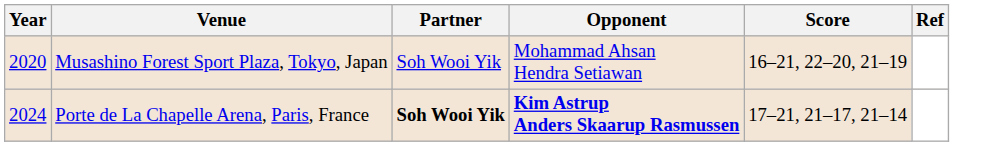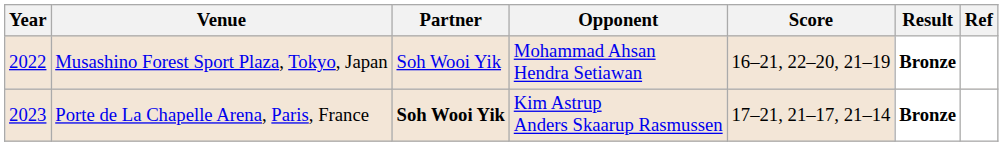 <table class="sortable wikitable" style="font-size: 90%;">
 <tr>
 <th>Year</th>
 <th>Venue</th>
 <th>Partner</th>
 <th>Opponent</th>
 <th>Score</th>
+<th>Result</th>
 <th>Ref</th>
 </tr>
 <tr style="background:#F3E6D7">
-<td align="center"><a href='#'>2020</a></td>
+<td align="center"><a href='#'>2022</a></td>
 <td align="left"><a href='#'>Musashino Forest Sport Plaza</a>, <a href='#'>Tokyo</a>, Japan</td>
 <td align="left"> <a href='#'>Soh Wooi Yik</a></td>
 <td align="left"> <a href='#'>Mohammad Ahsan</a><br> <a href='#'>Hendra Setiawan</a></td>
 <td align="left">16–21, 22–20, 21–19</td>
+<td style="text-align:left; background:white"> <strong>Bronze</strong></td>
 <td style="text-align:center; background:white"></td>
 </tr>
 <tr style="background:#F3E6D7">
-<td align="center"><a href='#'>2024</a></td>
+<td align="center"><a href='#'>2023</a></td>
 <td align="left"><a href='#'>Porte de La Chapelle Arena</a>, <a href='#'>Paris</a>, France</td>
 <td align="left"><strong> Soh Wooi Yik</strong></td>
-<td align="left"><strong> <a href='#'>Kim Astrup</a><br> <a href='#'>Anders Skaarup Rasmussen</a></strong></td>
+<td align="left"> <a href='#'>Kim Astrup</a><br> <a href='#'>Anders Skaarup Rasmussen</a></td>
 <td align="left">17–21, 21–17, 21–14</td>
+<td style="text-align:left; background:white"> <strong>Bronze</strong></td>
 <td style="text-align:center; background:white"></td>
 </tr>
 </table>
